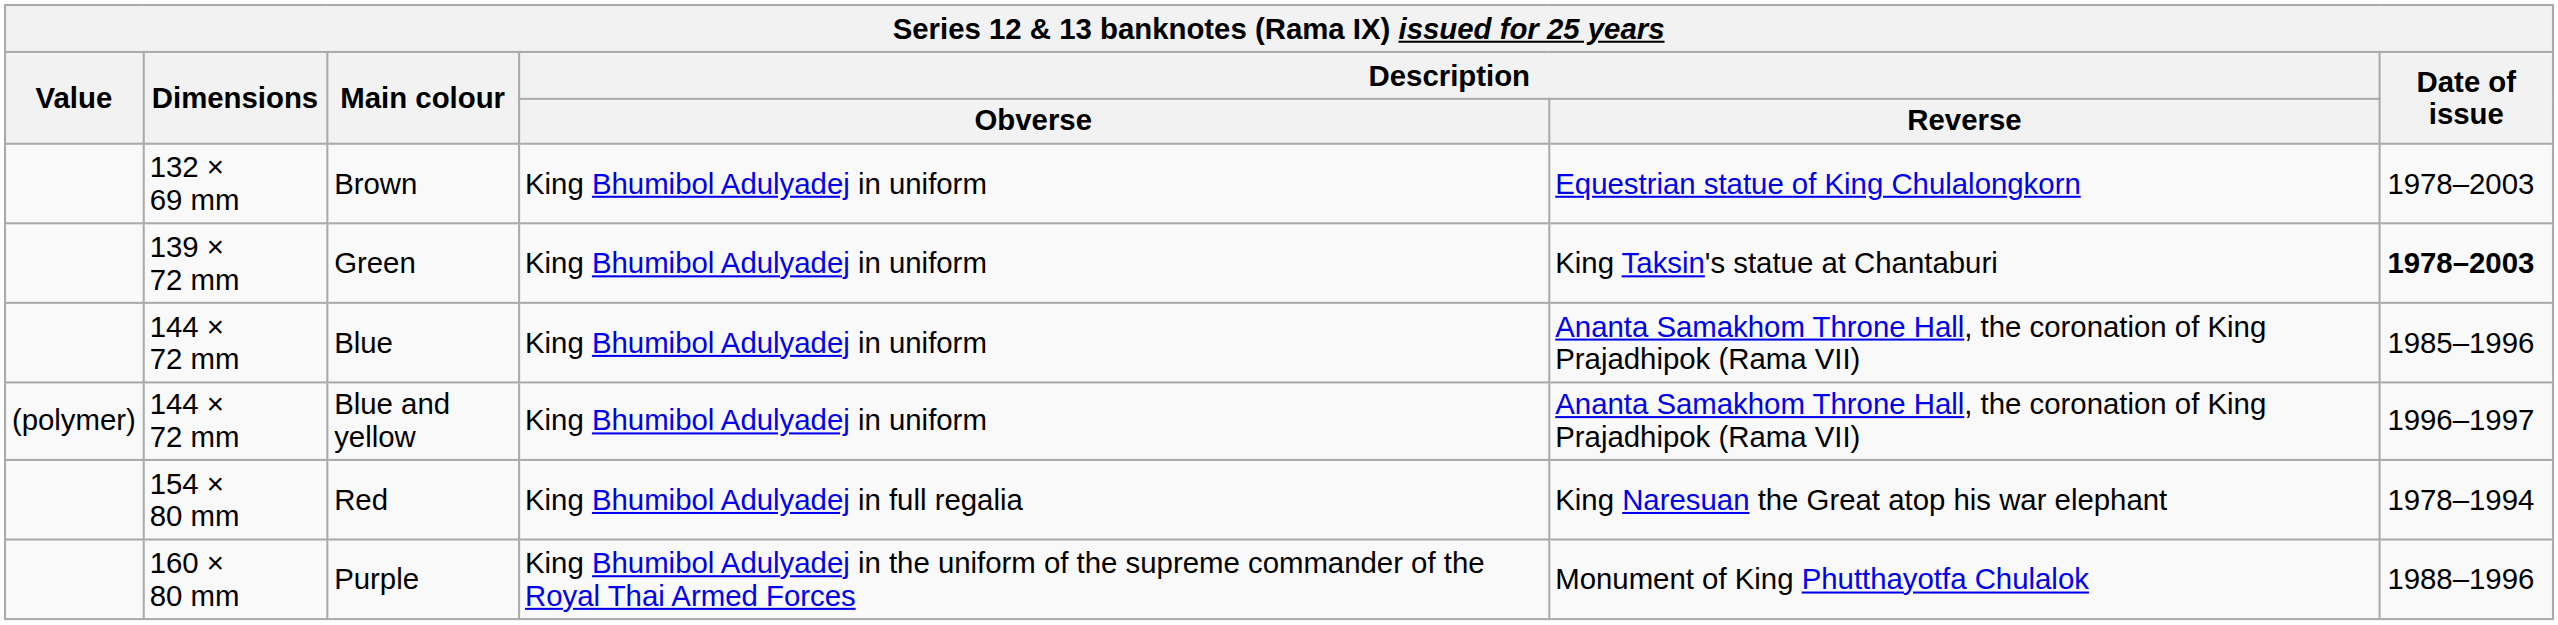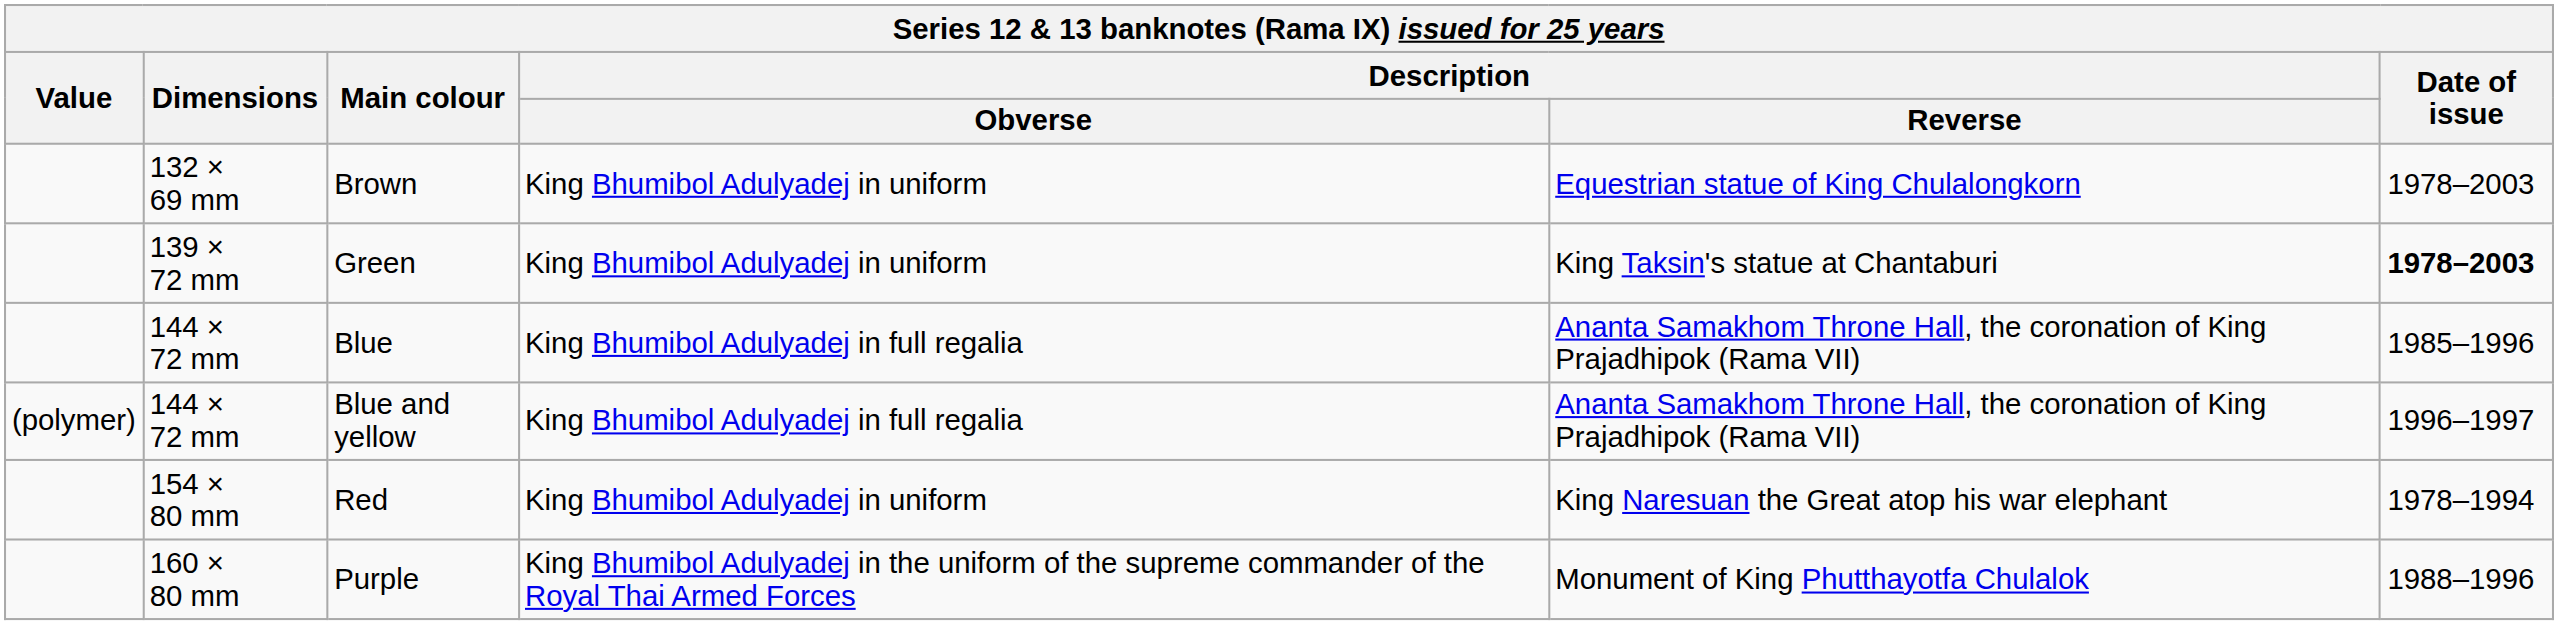 <table class="wikitable" style="font-size: 90%" style="width:100%; text-align: center">
 <tr>
 <th colspan="8">Series 12 & 13 banknotes (Rama IX) <em><u>issued for 25 years</u></em></th>
 </tr>
 <tr>
 <th rowspan="2">Value</th>
 <th rowspan="2">Dimensions</th>
 <th rowspan="2">Main colour</th>
 <th colspan="2">Description</th>
 <th rowspan="2">Date of issue</th>
 </tr>
 <tr>
 <th>Obverse</th>
 <th>Reverse</th>
 </tr>
 <tr>
 <td></td>
 <td>132 × 69 mm</td>
 <td>Brown</td>
 <td>King <a href='#'>Bhumibol Adulyadej</a> in uniform</td>
 <td><a href='#'>Equestrian statue of King Chulalongkorn</a></td>
 <td>1978–2003</td>
 </tr>
 <tr>
 <td></td>
 <td>139 × 72 mm</td>
 <td>Green</td>
 <td>King <a href='#'>Bhumibol Adulyadej</a> in uniform</td>
 <td>King <a href='#'>Taksin</a>'s statue at Chantaburi</td>
 <td><strong>1978–2003</strong></td>
 </tr>
 <tr>
 <td></td>
 <td>144 × 72 mm</td>
 <td>Blue</td>
-<td>King <a href='#'>Bhumibol Adulyadej</a> in uniform</td>
+<td>King <a href='#'>Bhumibol Adulyadej</a> in full regalia</td>
 <td><a href='#'>Ananta Samakhom Throne Hall</a>, the coronation of King Prajadhipok (Rama VII)</td>
 <td>1985–1996</td>
 </tr>
 <tr>
 <td> (polymer)</td>
 <td>144 × 72 mm</td>
 <td>Blue and yellow</td>
-<td>King <a href='#'>Bhumibol Adulyadej</a> in uniform</td>
+<td>King <a href='#'>Bhumibol Adulyadej</a> in full regalia</td>
 <td><a href='#'>Ananta Samakhom Throne Hall</a>, the coronation of King Prajadhipok (Rama VII)</td>
 <td>1996–1997</td>
 </tr>
 <tr>
 <td></td>
 <td>154 × 80 mm</td>
 <td>Red</td>
-<td>King <a href='#'>Bhumibol Adulyadej</a> in full regalia</td>
+<td>King <a href='#'>Bhumibol Adulyadej</a> in uniform</td>
 <td>King <a href='#'>Naresuan</a> the Great atop his war elephant</td>
 <td>1978–1994</td>
 </tr>
 <tr>
 <td></td>
 <td>160 × 80 mm</td>
 <td>Purple</td>
 <td>King <a href='#'>Bhumibol Adulyadej</a> in the uniform of the supreme commander of the <a href='#'>Royal Thai Armed Forces</a></td>
 <td>Monument of King <a href='#'>Phutthayotfa Chulalok</a></td>
 <td>1988–1996</td>
 </tr>
 </table>
